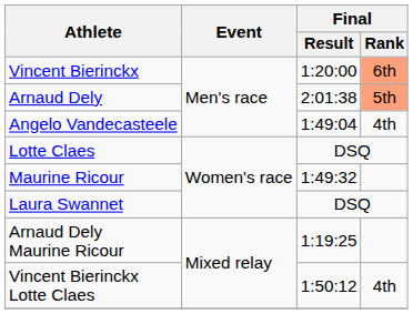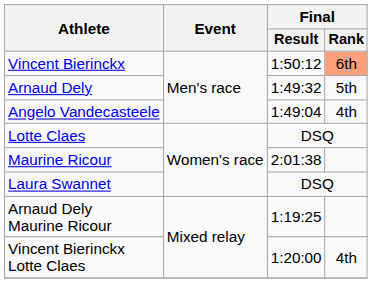 <table class="wikitable" style="font-size:90%">
 <tr>
 <th rowspan=2>Athlete</th>
 <th rowspan=2>Event</th>
 <th colspan=2>Final</th>
 </tr>
 <tr style="font-size:95%">
 <th>Result</th>
 <th>Rank</th>
 </tr>
 <tr align="center">
 <td align=left><a href='#'>Vincent Bierinckx</a></td>
 <td align=left rowspan=3>Men's race</td>
-<td>1:20:00</td>
+<td>1:50:12</td>
 <td style="background: lightsalmon;">6th</td>
 </tr>
 <tr align="center">
 <td align=left><a href='#'>Arnaud Dely</a></td>
-<td>2:01:38</td>
-<td style="background: lightsalmon;">5th</td>
+<td>1:49:32</td>
+<td>5th</td>
 </tr>
 <tr align="center">
 <td align=left><a href='#'>Angelo Vandecasteele</a></td>
 <td>1:49:04</td>
 <td>4th</td>
 </tr>
 <tr align="center">
 <td align=left><a href='#'>Lotte Claes</a></td>
 <td align=left rowspan=3>Women's race</td>
 <td align=center colspan=2>DSQ</td>
 </tr>
 <tr align="center">
 <td align=left><a href='#'>Maurine Ricour</a></td>
-<td>1:49:32</td>
+<td>2:01:38</td>
 <td></td>
 </tr>
 <tr align="center">
 <td align=left><a href='#'>Laura Swannet</a></td>
 <td align=center colspan=2>DSQ</td>
 </tr>
 <tr align="center">
 <td align=left>Arnaud Dely<br>Maurine Ricour</td>
 <td align=left rowspan=2>Mixed relay</td>
 <td>1:19:25</td>
 <td></td>
 </tr>
 <tr align="center">
 <td align=left>Vincent Bierinckx<br>Lotte Claes</td>
-<td>1:50:12</td>
+<td>1:20:00</td>
 <td>4th</td>
 </tr>
 <tr align="center">
 </tr>
 </table>
